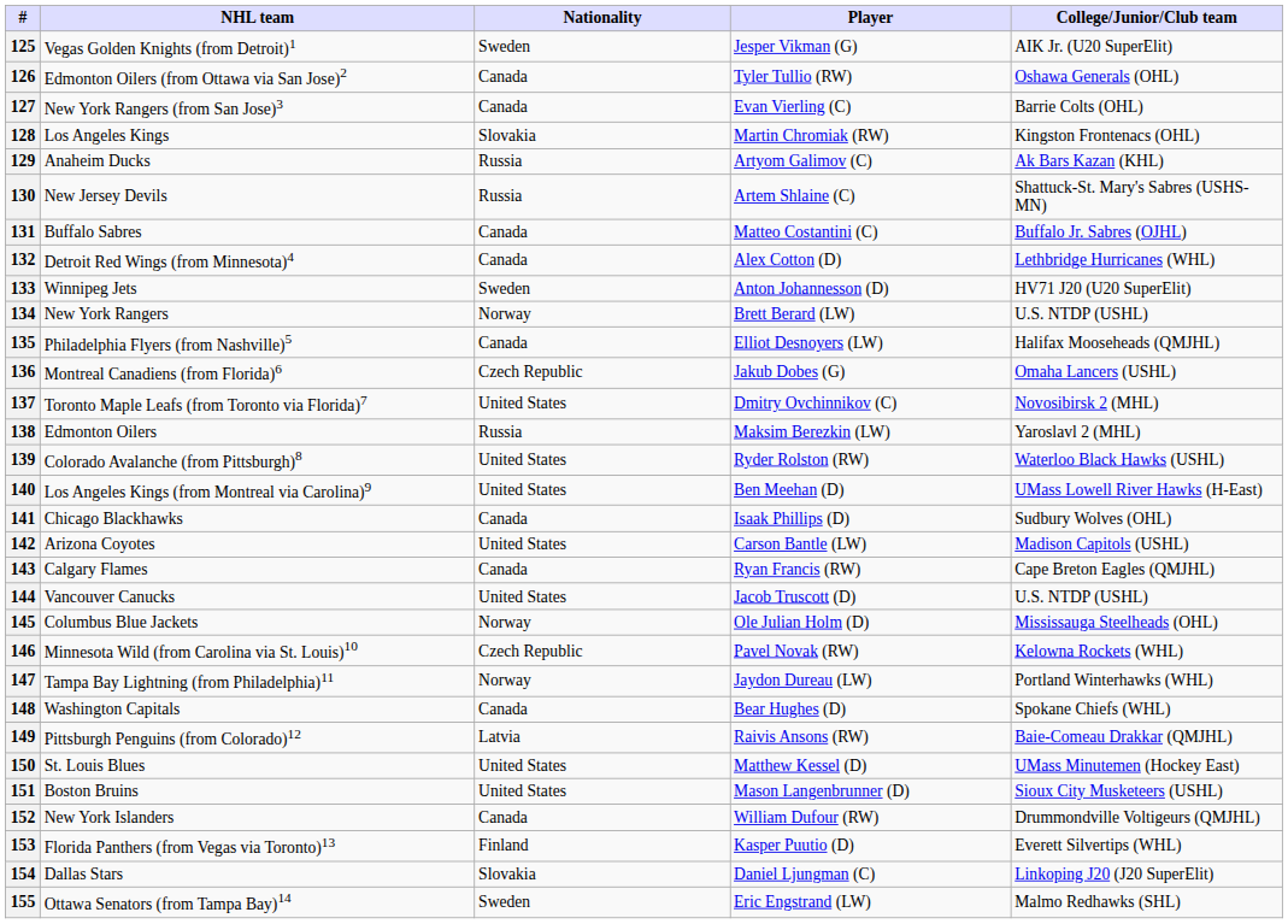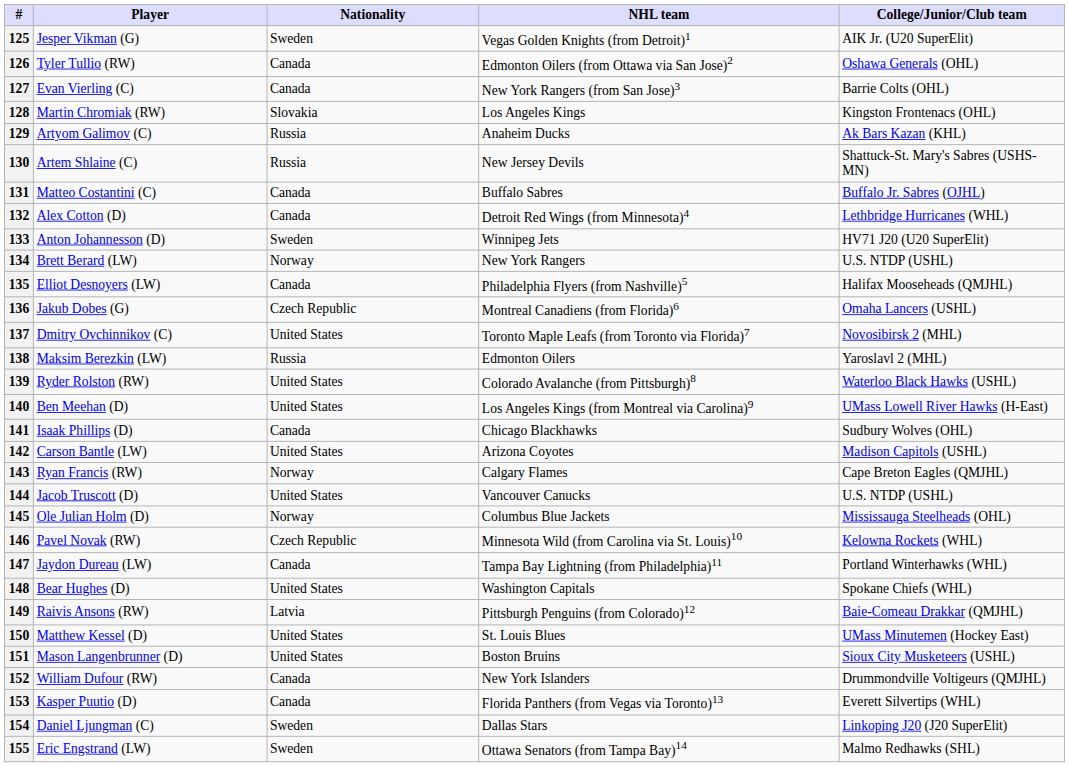 <table class="wikitable">
 <tr>
 <th style="background:#ddf; width:2.75%;">#</th>
+<th style="background:#ddf; width:22.0%;">Player</th>
+<th style="background:#ddf; width:20.0%;">Nationality</th>
 <th style="background:#ddf; width:34.0%;">NHL team</th>
-<th style="background:#ddf; width:20.0%;">Nationality</th>
-<th style="background:#ddf; width:22.0%;">Player</th>
 <th style="background:#ddf; width:100.0%;">College/Junior/Club team</th>
 </tr>
 <tr>
 <th>125</th>
+<td><a href='#'>Jesper Vikman</a> (G)</td>
+<td> Sweden</td>
 <td>Vegas Golden Knights (from Detroit)<sup>1</sup></td>
-<td> Sweden</td>
-<td><a href='#'>Jesper Vikman</a> (G)</td>
 <td>AIK Jr. (U20 SuperElit)</td>
 </tr>
 <tr>
 <th>126</th>
+<td><a href='#'>Tyler Tullio</a> (RW)</td>
+<td> Canada</td>
 <td>Edmonton Oilers (from Ottawa via San Jose)<sup>2</sup></td>
-<td> Canada</td>
-<td><a href='#'>Tyler Tullio</a> (RW)</td>
 <td><a href='#'>Oshawa Generals</a> (OHL)</td>
 </tr>
 <tr>
 <th>127</th>
+<td><a href='#'>Evan Vierling</a> (C)</td>
+<td> Canada</td>
 <td>New York Rangers (from San Jose)<sup>3</sup></td>
-<td> Canada</td>
-<td><a href='#'>Evan Vierling</a> (C)</td>
 <td>Barrie Colts (OHL)</td>
 </tr>
 <tr>
 <th>128</th>
+<td><a href='#'>Martin Chromiak</a> (RW)</td>
+<td> Slovakia</td>
 <td>Los Angeles Kings</td>
-<td> Slovakia</td>
-<td><a href='#'>Martin Chromiak</a> (RW)</td>
 <td>Kingston Frontenacs (OHL)</td>
 </tr>
 <tr>
 <th>129</th>
+<td><a href='#'>Artyom Galimov</a> (C)</td>
+<td> Russia</td>
 <td>Anaheim Ducks</td>
-<td> Russia</td>
-<td><a href='#'>Artyom Galimov</a> (C)</td>
 <td><a href='#'>Ak Bars Kazan</a> (KHL)</td>
 </tr>
 <tr>
 <th>130</th>
+<td><a href='#'>Artem Shlaine</a> (C)</td>
+<td> Russia</td>
 <td>New Jersey Devils</td>
-<td> Russia</td>
-<td><a href='#'>Artem Shlaine</a> (C)</td>
 <td>Shattuck-St. Mary's Sabres (USHS-MN)</td>
 </tr>
 <tr>
 <th>131</th>
+<td><a href='#'>Matteo Costantini</a> (C)</td>
+<td> Canada</td>
 <td>Buffalo Sabres</td>
-<td> Canada</td>
-<td><a href='#'>Matteo Costantini</a> (C)</td>
 <td><a href='#'>Buffalo Jr. Sabres</a> (<a href='#'>OJHL</a>)</td>
 </tr>
 <tr>
 <th>132</th>
+<td><a href='#'>Alex Cotton</a> (D)</td>
+<td> Canada</td>
 <td>Detroit Red Wings (from Minnesota)<sup>4</sup></td>
-<td> Canada</td>
-<td><a href='#'>Alex Cotton</a> (D)</td>
 <td><a href='#'>Lethbridge Hurricanes</a> (WHL)</td>
 </tr>
 <tr>
 <th>133</th>
+<td><a href='#'>Anton Johannesson</a> (D)</td>
+<td> Sweden</td>
 <td>Winnipeg Jets</td>
-<td> Sweden</td>
-<td><a href='#'>Anton Johannesson</a> (D)</td>
 <td>HV71 J20 (U20 SuperElit)</td>
 </tr>
 <tr>
 <th>134</th>
+<td><a href='#'>Brett Berard</a> (LW)</td>
+<td> Norway</td>
 <td>New York Rangers</td>
-<td> Norway</td>
-<td><a href='#'>Brett Berard</a> (LW)</td>
 <td>U.S. NTDP (USHL)</td>
 </tr>
 <tr>
 <th>135</th>
+<td><a href='#'>Elliot Desnoyers</a> (LW)</td>
+<td> Canada</td>
 <td>Philadelphia Flyers (from Nashville)<sup>5</sup></td>
-<td> Canada</td>
-<td><a href='#'>Elliot Desnoyers</a> (LW)</td>
 <td>Halifax Mooseheads (QMJHL)</td>
 </tr>
 <tr>
 <th>136</th>
+<td><a href='#'>Jakub Dobes</a> (G)</td>
+<td> Czech Republic</td>
 <td>Montreal Canadiens (from Florida)<sup>6</sup></td>
-<td> Czech Republic</td>
-<td><a href='#'>Jakub Dobes</a> (G)</td>
 <td><a href='#'>Omaha Lancers</a> (USHL)</td>
 </tr>
 <tr>
 <th>137</th>
+<td><a href='#'>Dmitry Ovchinnikov</a> (C)</td>
+<td> United States</td>
 <td>Toronto Maple Leafs (from Toronto via Florida)<sup>7</sup></td>
-<td> United States</td>
-<td><a href='#'>Dmitry Ovchinnikov</a> (C)</td>
 <td><a href='#'>Novosibirsk 2</a> (MHL)</td>
 </tr>
 <tr>
 <th>138</th>
+<td><a href='#'>Maksim Berezkin</a> (LW)</td>
+<td> Russia</td>
 <td>Edmonton Oilers</td>
-<td> Russia</td>
-<td><a href='#'>Maksim Berezkin</a> (LW)</td>
 <td>Yaroslavl 2 (MHL)</td>
 </tr>
 <tr>
 <th>139</th>
+<td><a href='#'>Ryder Rolston</a> (RW)</td>
+<td> United States</td>
 <td>Colorado Avalanche (from Pittsburgh)<sup>8</sup></td>
-<td> United States</td>
-<td><a href='#'>Ryder Rolston</a> (RW)</td>
 <td><a href='#'>Waterloo Black Hawks</a> (USHL)</td>
 </tr>
 <tr>
 <th>140</th>
+<td><a href='#'>Ben Meehan</a> (D)</td>
+<td> United States</td>
 <td>Los Angeles Kings (from Montreal via Carolina)<sup>9</sup></td>
-<td> United States</td>
-<td><a href='#'>Ben Meehan</a> (D)</td>
 <td><a href='#'>UMass Lowell River Hawks</a> (H-East)</td>
 </tr>
 <tr>
 <th>141</th>
+<td><a href='#'>Isaak Phillips</a> (D)</td>
+<td> Canada</td>
 <td>Chicago Blackhawks</td>
-<td> Canada</td>
-<td><a href='#'>Isaak Phillips</a> (D)</td>
 <td>Sudbury Wolves (OHL)</td>
 </tr>
 <tr>
 <th>142</th>
+<td><a href='#'>Carson Bantle</a> (LW)</td>
+<td> United States</td>
 <td>Arizona Coyotes</td>
-<td> United States</td>
-<td><a href='#'>Carson Bantle</a> (LW)</td>
 <td><a href='#'>Madison Capitols</a> (USHL)</td>
 </tr>
 <tr>
 <th>143</th>
+<td><a href='#'>Ryan Francis</a> (RW)</td>
+<td> Norway</td>
 <td>Calgary Flames</td>
-<td> Canada</td>
-<td><a href='#'>Ryan Francis</a> (RW)</td>
 <td>Cape Breton Eagles (QMJHL)</td>
 </tr>
 <tr>
 <th>144</th>
+<td><a href='#'>Jacob Truscott</a> (D)</td>
+<td> United States</td>
 <td>Vancouver Canucks</td>
-<td> United States</td>
-<td><a href='#'>Jacob Truscott</a> (D)</td>
 <td>U.S. NTDP (USHL)</td>
 </tr>
 <tr>
 <th>145</th>
+<td><a href='#'>Ole Julian Holm</a> (D)</td>
+<td> Norway</td>
 <td>Columbus Blue Jackets</td>
-<td> Norway</td>
-<td><a href='#'>Ole Julian Holm</a> (D)</td>
 <td><a href='#'>Mississauga Steelheads</a> (OHL)</td>
 </tr>
 <tr>
 <th>146</th>
+<td><a href='#'>Pavel Novak</a> (RW)</td>
+<td> Czech Republic</td>
 <td>Minnesota Wild (from Carolina via St. Louis)<sup>10</sup></td>
-<td> Czech Republic</td>
-<td><a href='#'>Pavel Novak</a> (RW)</td>
 <td><a href='#'>Kelowna Rockets</a> (WHL)</td>
 </tr>
 <tr>
 <th>147</th>
+<td><a href='#'>Jaydon Dureau</a> (LW)</td>
+<td> Canada</td>
 <td>Tampa Bay Lightning (from Philadelphia)<sup>11</sup></td>
-<td> Norway</td>
-<td><a href='#'>Jaydon Dureau</a> (LW)</td>
 <td>Portland Winterhawks (WHL)</td>
 </tr>
 <tr>
 <th>148</th>
+<td><a href='#'>Bear Hughes</a> (D)</td>
+<td> United States</td>
 <td>Washington Capitals</td>
-<td> Canada</td>
-<td><a href='#'>Bear Hughes</a> (D)</td>
 <td>Spokane Chiefs (WHL)</td>
 </tr>
 <tr>
 <th>149</th>
+<td><a href='#'>Raivis Ansons</a> (RW)</td>
+<td> Latvia</td>
 <td>Pittsburgh Penguins (from Colorado)<sup>12</sup></td>
-<td> Latvia</td>
-<td><a href='#'>Raivis Ansons</a> (RW)</td>
 <td><a href='#'>Baie-Comeau Drakkar</a> (QMJHL)</td>
 </tr>
 <tr>
 <th>150</th>
+<td><a href='#'>Matthew Kessel</a> (D)</td>
+<td> United States</td>
 <td>St. Louis Blues</td>
-<td> United States</td>
-<td><a href='#'>Matthew Kessel</a> (D)</td>
 <td><a href='#'>UMass Minutemen</a> (Hockey East)</td>
 </tr>
 <tr>
 <th>151</th>
+<td><a href='#'>Mason Langenbrunner</a> (D)</td>
+<td> United States</td>
 <td>Boston Bruins</td>
-<td> United States</td>
-<td><a href='#'>Mason Langenbrunner</a> (D)</td>
 <td><a href='#'>Sioux City Musketeers</a> (USHL)</td>
 </tr>
 <tr>
 <th>152</th>
+<td><a href='#'>William Dufour</a> (RW)</td>
+<td> Canada</td>
 <td>New York Islanders</td>
-<td> Canada</td>
-<td><a href='#'>William Dufour</a> (RW)</td>
 <td>Drummondville Voltigeurs (QMJHL)</td>
 </tr>
 <tr>
 <th>153</th>
+<td><a href='#'>Kasper Puutio</a> (D)</td>
+<td> Canada</td>
 <td>Florida Panthers (from Vegas via Toronto)<sup>13</sup></td>
-<td> Finland</td>
-<td><a href='#'>Kasper Puutio</a> (D)</td>
 <td>Everett Silvertips (WHL)</td>
 </tr>
 <tr>
 <th>154</th>
+<td><a href='#'>Daniel Ljungman</a> (C)</td>
+<td> Sweden</td>
 <td>Dallas Stars</td>
-<td> Slovakia</td>
-<td><a href='#'>Daniel Ljungman</a> (C)</td>
 <td><a href='#'>Linkoping J20</a> (J20 SuperElit)</td>
 </tr>
 <tr>
 <th>155</th>
+<td><a href='#'>Eric Engstrand</a> (LW)</td>
+<td> Sweden</td>
 <td>Ottawa Senators (from Tampa Bay)<sup>14</sup></td>
-<td> Sweden</td>
-<td><a href='#'>Eric Engstrand</a> (LW)</td>
 <td>Malmo Redhawks (SHL)</td>
 </tr>
 </table>
